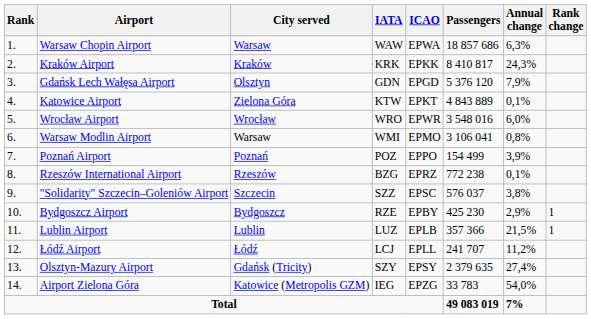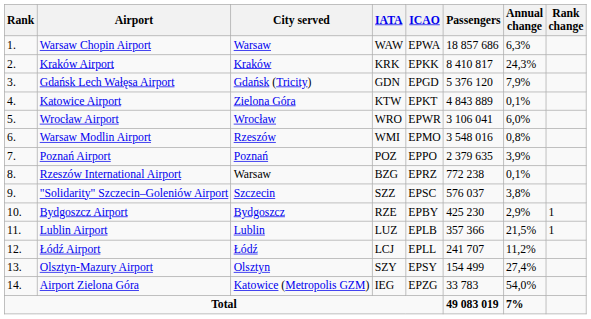 <table class="wikitable sortable">
 <tr>
 <th>Rank</th>
 <th>Airport</th>
 <th>City served</th>
 <th><a href='#'>IATA</a><br></th>
 <th><a href='#'>ICAO</a><br></th>
 <th>Passengers</th>
 <th>Annual<br>change</th>
 <th>Rank<br>change</th>
 </tr>
 <tr>
 <td>1.</td>
 <td><a href='#'>Warsaw Chopin Airport</a></td>
 <td><a href='#'>Warsaw</a></td>
 <td>WAW</td>
 <td>EPWA</td>
 <td>18 857 686</td>
 <td>6,3%</td>
 <td></td>
 </tr>
 <tr>
 <td>2.</td>
 <td><a href='#'>Kraków Airport</a></td>
 <td><a href='#'>Kraków</a></td>
 <td>KRK</td>
 <td>EPKK</td>
 <td>8 410 817</td>
 <td>24,3%</td>
 <td></td>
 </tr>
 <tr>
 <td>3.</td>
 <td><a href='#'>Gdańsk Lech Wałęsa Airport</a></td>
-<td><a href='#'>Olsztyn</a></td>
+<td><a href='#'>Gdańsk</a> (<a href='#'>Tricity</a>)</td>
 <td>GDN</td>
 <td>EPGD</td>
 <td>5 376 120</td>
 <td>7,9%</td>
 <td></td>
 </tr>
 <tr>
 <td>4.</td>
 <td><a href='#'>Katowice Airport</a></td>
 <td><a href='#'>Zielona Góra</a></td>
 <td>KTW</td>
 <td>EPKT</td>
 <td>4 843 889</td>
 <td>0,1%</td>
 <td></td>
 </tr>
 <tr>
 <td>5.</td>
 <td><a href='#'>Wrocław Airport</a></td>
 <td><a href='#'>Wrocław</a></td>
 <td>WRO</td>
 <td>EPWR</td>
-<td>3 548 016</td>
+<td>3 106 041</td>
 <td>6,0%</td>
 <td></td>
 </tr>
 <tr>
 <td>6.</td>
 <td><a href='#'>Warsaw Modlin Airport</a></td>
-<td>Warsaw</td>
+<td><a href='#'>Rzeszów</a></td>
 <td>WMI</td>
 <td>EPMO</td>
-<td>3 106 041</td>
+<td>3 548 016</td>
 <td>0,8%</td>
 <td></td>
 </tr>
 <tr>
 <td>7.</td>
 <td><a href='#'>Poznań Airport</a></td>
 <td><a href='#'>Poznań</a></td>
 <td>POZ</td>
 <td>EPPO</td>
-<td>154 499</td>
+<td>2 379 635</td>
 <td>3,9%</td>
 <td></td>
 </tr>
 <tr>
 <td>8.</td>
 <td><a href='#'>Rzeszów International Airport</a></td>
-<td><a href='#'>Rzeszów</a></td>
+<td>Warsaw</td>
 <td>BZG</td>
 <td>EPRZ</td>
 <td>772 238</td>
 <td>0,1%</td>
 <td></td>
 </tr>
 <tr>
 <td>9.</td>
 <td><a href='#'>"Solidarity" Szczecin–Goleniów Airport</a></td>
 <td><a href='#'>Szczecin</a></td>
 <td>SZZ</td>
 <td>EPSC</td>
 <td>576 037</td>
 <td>3,8%</td>
 <td></td>
 </tr>
 <tr>
 <td>10.</td>
 <td><a href='#'>Bydgoszcz Airport</a></td>
 <td><a href='#'>Bydgoszcz</a></td>
 <td>RZE</td>
 <td>EPBY</td>
 <td>425 230</td>
 <td>2,9%</td>
 <td>1</td>
 </tr>
 <tr>
 <td>11.</td>
 <td><a href='#'>Lublin Airport</a></td>
 <td><a href='#'>Lublin</a></td>
 <td>LUZ</td>
 <td>EPLB</td>
 <td>357 366</td>
 <td>21,5%</td>
 <td>1</td>
 </tr>
 <tr>
 <td>12.</td>
 <td><a href='#'>Łódź Airport</a></td>
 <td><a href='#'>Łódź</a></td>
 <td>LCJ</td>
 <td>EPLL</td>
 <td>241 707</td>
 <td>11,2%</td>
 <td></td>
 </tr>
 <tr>
 <td>13.</td>
 <td><a href='#'>Olsztyn-Mazury Airport</a></td>
-<td><a href='#'>Gdańsk</a> (<a href='#'>Tricity</a>)</td>
+<td><a href='#'>Olsztyn</a></td>
 <td>SZY</td>
 <td>EPSY</td>
-<td>2 379 635</td>
+<td>154 499</td>
 <td>27,4%</td>
 <td></td>
 </tr>
 <tr>
 <td>14.</td>
 <td><a href='#'>Airport Zielona Góra</a></td>
 <td><a href='#'>Katowice</a> (<a href='#'>Metropolis GZM</a>)</td>
 <td>IEG</td>
 <td>EPZG</td>
 <td>33 783</td>
 <td>54,0%</td>
 <td></td>
 </tr>
 <tr>
 <td colspan=5 style="text-align:center"><strong>Total</strong></td>
 <td><strong>49 083 019 </strong></td>
 <td><strong>7%</strong></td>
 </tr>
 </table>
